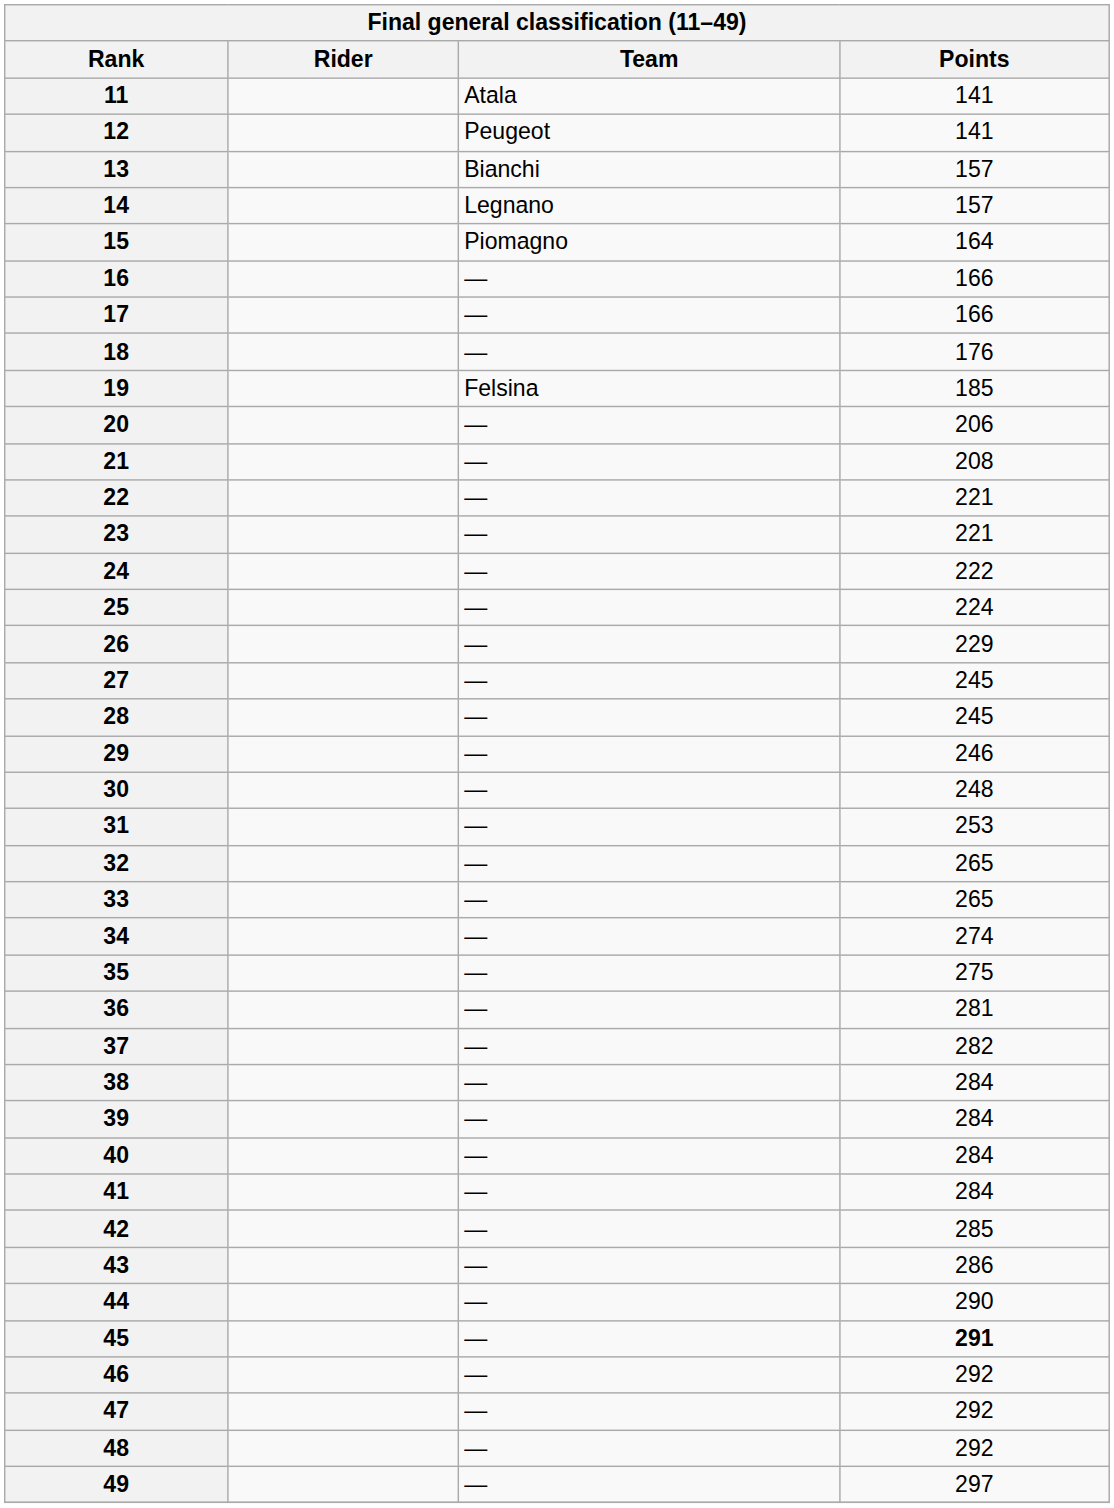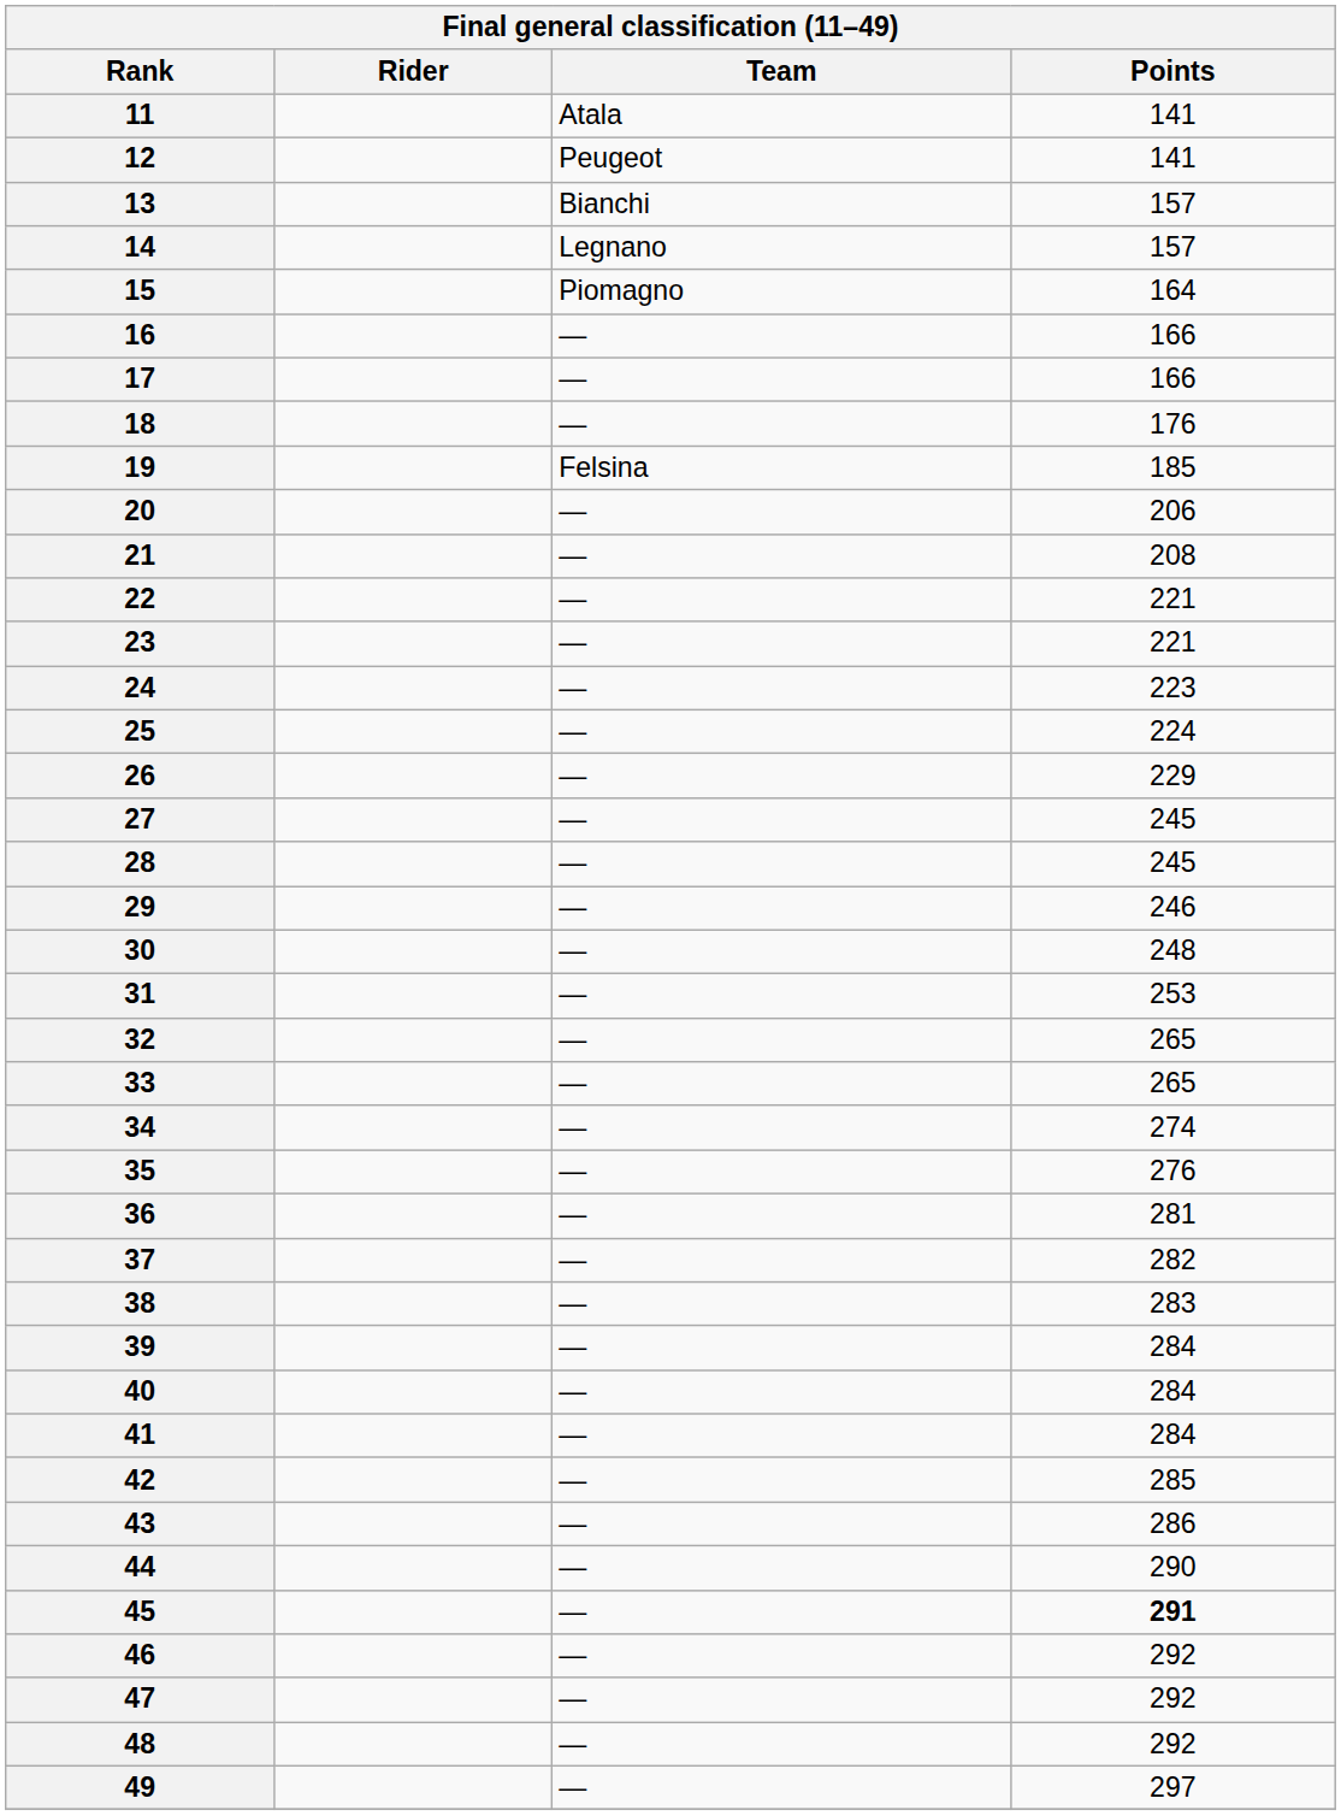 <table class="collapsible collapsed wikitable" style="width:48em;margin-top:-1px;">
 <tr>
 <th scope="col" colspan="4">Final general classification (11–49)</th>
 </tr>
 <tr>
 <th scope="col">Rank</th>
 <th scope="col">Rider</th>
 <th scope="col">Team</th>
 <th scope="col">Points</th>
 </tr>
 <tr>
 <th scope=“row”>11</th>
 <td></td>
 <td>Atala</td>
 <td align=center>141</td>
 </tr>
 <tr>
 <th scope=“row”>12</th>
 <td></td>
 <td>Peugeot</td>
 <td align=center>141</td>
 </tr>
 <tr>
 <th scope=“row”>13</th>
 <td></td>
 <td>Bianchi</td>
 <td align=center>157</td>
 </tr>
 <tr>
 <th scope=“row”>14</th>
 <td></td>
 <td>Legnano</td>
 <td align=center>157</td>
 </tr>
 <tr>
 <th scope=“row”>15</th>
 <td></td>
 <td>Piomagno</td>
 <td align=center>164</td>
 </tr>
 <tr>
 <th scope=“row”>16</th>
 <td></td>
 <td>—</td>
 <td align=center>166</td>
 </tr>
 <tr>
 <th scope=“row”>17</th>
 <td></td>
 <td>—</td>
 <td align=center>166</td>
 </tr>
 <tr>
 <th scope=“row”>18</th>
 <td></td>
 <td>—</td>
 <td align=center>176</td>
 </tr>
 <tr>
 <th scope=“row”>19</th>
 <td></td>
 <td>Felsina</td>
 <td align=center>185</td>
 </tr>
 <tr>
 <th scope=“row”>20</th>
 <td></td>
 <td>—</td>
 <td align=center>206</td>
 </tr>
 <tr>
 <th scope=“row”>21</th>
 <td></td>
 <td>—</td>
 <td align=center>208</td>
 </tr>
 <tr>
 <th scope=“row”>22</th>
 <td></td>
 <td>—</td>
 <td align=center>221</td>
 </tr>
 <tr>
 <th scope=“row”>23</th>
 <td></td>
 <td>—</td>
 <td align=center>221</td>
 </tr>
 <tr>
 <th scope=“row”>24</th>
 <td></td>
 <td>—</td>
-<td align=center>222</td>
+<td align=center>223</td>
 </tr>
 <tr>
 <th scope=“row”>25</th>
 <td></td>
 <td>—</td>
 <td align=center>224</td>
 </tr>
 <tr>
 <th scope=“row”>26</th>
 <td></td>
 <td>—</td>
 <td align=center>229</td>
 </tr>
 <tr>
 <th scope=“row”>27</th>
 <td></td>
 <td>—</td>
 <td align=center>245</td>
 </tr>
 <tr>
 <th scope=“row”>28</th>
 <td></td>
 <td>—</td>
 <td align=center>245</td>
 </tr>
 <tr>
 <th scope=“row”>29</th>
 <td></td>
 <td>—</td>
 <td align=center>246</td>
 </tr>
 <tr>
 <th scope=“row”>30</th>
 <td></td>
 <td>—</td>
 <td align=center>248</td>
 </tr>
 <tr>
 <th scope=“row”>31</th>
 <td></td>
 <td>—</td>
 <td align=center>253</td>
 </tr>
 <tr>
 <th scope=“row”>32</th>
 <td></td>
 <td>—</td>
 <td align=center>265</td>
 </tr>
 <tr>
 <th scope=“row”>33</th>
 <td></td>
 <td>—</td>
 <td align=center>265</td>
 </tr>
 <tr>
 <th scope=“row”>34</th>
 <td></td>
 <td>—</td>
 <td align=center>274</td>
 </tr>
 <tr>
 <th scope=“row”>35</th>
 <td></td>
 <td>—</td>
-<td align=center>275</td>
+<td align=center>276</td>
 </tr>
 <tr>
 <th scope=“row”>36</th>
 <td></td>
 <td>—</td>
 <td align=center>281</td>
 </tr>
 <tr>
 <th scope=“row”>37</th>
 <td></td>
 <td>—</td>
 <td align=center>282</td>
 </tr>
 <tr>
 <th scope=“row”>38</th>
 <td></td>
 <td>—</td>
-<td align=center>284</td>
+<td align=center>283</td>
 </tr>
 <tr>
 <th scope=“row”>39</th>
 <td></td>
 <td>—</td>
 <td align=center>284</td>
 </tr>
 <tr>
 <th scope=“row”>40</th>
 <td></td>
 <td>—</td>
 <td align=center>284</td>
 </tr>
 <tr>
 <th scope=“row”>41</th>
 <td></td>
 <td>—</td>
 <td align=center>284</td>
 </tr>
 <tr>
 <th scope=“row”>42</th>
 <td></td>
 <td>—</td>
 <td align=center>285</td>
 </tr>
 <tr>
 <th scope=“row”>43</th>
 <td></td>
 <td>—</td>
 <td align=center>286</td>
 </tr>
 <tr>
 <th scope=“row”>44</th>
 <td></td>
 <td>—</td>
 <td align=center>290</td>
 </tr>
 <tr>
 <th scope=“row”>45</th>
 <td></td>
 <td>—</td>
 <td align=center><strong>291</strong></td>
 </tr>
 <tr>
 <th scope=“row”>46</th>
 <td></td>
 <td>—</td>
 <td align=center>292</td>
 </tr>
 <tr>
 <th scope=“row”>47</th>
 <td></td>
 <td>—</td>
 <td align=center>292</td>
 </tr>
 <tr>
 <th scope=“row”>48</th>
 <td></td>
 <td>—</td>
 <td align=center>292</td>
 </tr>
 <tr>
 <th scope=“row”>49</th>
 <td></td>
 <td>—</td>
 <td align=center>297</td>
 </tr>
 <tr>
 </tr>
 </table>
